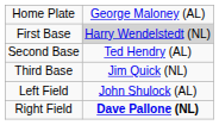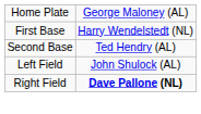 <table class="wikitable" style="font-size: 100%; text-align:center;">
 <tr>
 <td>Home Plate</td>
 <td><a href='#'>George Maloney</a> (AL)</td>
 </tr>
 <tr>
 <td>First Base</td>
-<td style="background: lightgrey;"><a href='#'>Harry Wendelstedt</a> (NL)</td>
+<td><a href='#'>Harry Wendelstedt</a> (NL)</td>
 </tr>
 <tr>
 <td>Second Base</td>
 <td><a href='#'>Ted Hendry</a> (AL)</td>
-</tr>
-<tr>
-<td>Third Base</td>
-<td><a href='#'>Jim Quick</a> (NL)</td>
 </tr>
 <tr>
 <td>Left Field</td>
 <td><a href='#'>John Shulock</a> (AL)</td>
 </tr>
 <tr>
 <td>Right Field</td>
 <td><strong><a href='#'>Dave Pallone</a> (NL)</strong></td>
 </tr>
 </table>
